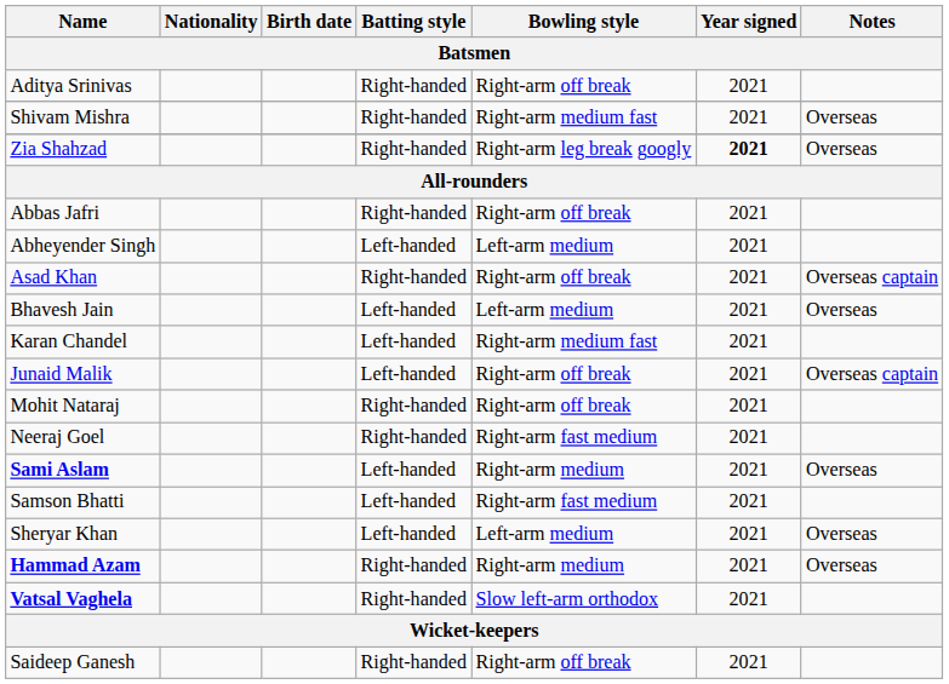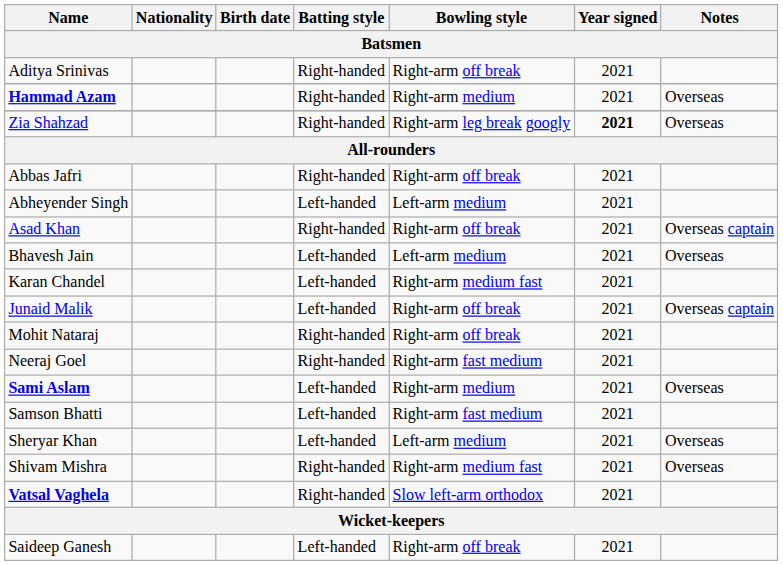 <table class="wikitable" style="font-size:85%;">
 <tr>
 <th>Name</th>
 <th>Nationality</th>
 <th>Birth date</th>
 <th>Batting style</th>
 <th>Bowling style</th>
 <th>Year signed</th>
 <th>Notes</th>
 </tr>
 <tr>
 <th colspan="7" style="text-align:center;">Batsmen</th>
 </tr>
 <tr>
 <td>Aditya Srinivas</td>
 <td></td>
 <td></td>
 <td>Right-handed</td>
 <td>Right-arm <a href='#'>off break</a></td>
 <td style="text-align:center;">2021</td>
 <td></td>
 </tr>
 <tr>
 </tr>
 <tr>
-<td>Shivam Mishra</td>
+<td><strong><a href='#'>Hammad Azam</a></strong></td>
 <td></td>
 <td></td>
 <td>Right-handed</td>
-<td>Right-arm <a href='#'>medium fast</a></td>
+<td>Right-arm <a href='#'>medium</a></td>
 <td style="text-align:center;">2021</td>
 <td>Overseas</td>
 </tr>
 <tr>
 </tr>
 <tr>
 <td><a href='#'>Zia Shahzad</a></td>
 <td></td>
 <td></td>
 <td>Right-handed</td>
 <td>Right-arm <a href='#'>leg break</a> <a href='#'>googly</a></td>
 <td style="text-align:center;"><strong>2021</strong></td>
 <td>Overseas</td>
 </tr>
 <tr>
 <th colspan="7" style="text-align:center;">All-rounders</th>
 </tr>
 <tr>
 <td>Abbas Jafri</td>
 <td></td>
 <td></td>
 <td>Right-handed</td>
 <td>Right-arm <a href='#'>off break</a></td>
 <td style="text-align:center;">2021</td>
 <td></td>
 </tr>
 <tr>
 <td>Abheyender Singh</td>
 <td></td>
 <td></td>
 <td>Left-handed</td>
 <td>Left-arm <a href='#'>medium</a></td>
 <td style="text-align:center;">2021</td>
 <td></td>
 </tr>
 <tr>
 <td><a href='#'>Asad Khan</a></td>
 <td></td>
 <td></td>
 <td>Right-handed</td>
 <td>Right-arm <a href='#'>off break</a></td>
 <td style="text-align:center;">2021</td>
 <td>Overseas <a href='#'>captain</a></td>
 </tr>
 <tr>
 <td>Bhavesh Jain</td>
 <td></td>
 <td></td>
 <td>Left-handed</td>
 <td>Left-arm <a href='#'>medium</a></td>
 <td style="text-align:center;">2021</td>
 <td>Overseas</td>
 </tr>
 <tr>
 <td>Karan Chandel</td>
 <td></td>
 <td></td>
 <td>Left-handed</td>
 <td>Right-arm <a href='#'>medium fast</a></td>
 <td style="text-align:center;">2021</td>
 <td></td>
 </tr>
 <tr>
 <td><a href='#'>Junaid Malik</a></td>
 <td></td>
 <td></td>
 <td>Left-handed</td>
 <td>Right-arm <a href='#'>off break</a></td>
 <td style="text-align:center;">2021</td>
 <td>Overseas <a href='#'>captain</a></td>
 </tr>
 <tr>
 <td>Mohit Nataraj</td>
 <td></td>
 <td></td>
 <td>Right-handed</td>
 <td>Right-arm <a href='#'>off break</a></td>
 <td style="text-align:center;">2021</td>
 <td></td>
 </tr>
 <tr>
 <td>Neeraj Goel</td>
 <td></td>
 <td></td>
 <td>Right-handed</td>
 <td>Right-arm <a href='#'>fast medium</a></td>
 <td style="text-align:center;">2021</td>
 <td></td>
 </tr>
 <tr>
 <td><strong><a href='#'>Sami Aslam</a></strong></td>
 <td></td>
 <td></td>
 <td>Left-handed</td>
 <td>Right-arm <a href='#'>medium</a></td>
 <td style="text-align:center;">2021</td>
 <td>Overseas</td>
 </tr>
 <tr>
 <td>Samson Bhatti</td>
 <td></td>
 <td></td>
 <td>Left-handed</td>
 <td>Right-arm <a href='#'>fast medium</a></td>
 <td style="text-align:center;">2021</td>
 <td></td>
 </tr>
 <tr>
 <td>Sheryar Khan</td>
 <td></td>
 <td></td>
 <td>Left-handed</td>
 <td>Left-arm <a href='#'>medium</a></td>
 <td style="text-align:center;">2021</td>
 <td>Overseas</td>
 </tr>
 <tr>
-<td><strong><a href='#'>Hammad Azam</a></strong></td>
+<td>Shivam Mishra</td>
 <td></td>
 <td></td>
 <td>Right-handed</td>
-<td>Right-arm <a href='#'>medium</a></td>
+<td>Right-arm <a href='#'>medium fast</a></td>
 <td style="text-align:center;">2021</td>
 <td>Overseas</td>
 </tr>
 <tr>
 <td><strong><a href='#'>Vatsal Vaghela</a></strong></td>
 <td></td>
 <td></td>
 <td>Right-handed</td>
 <td><a href='#'>Slow left-arm orthodox</a></td>
 <td style="text-align:center;">2021</td>
 <td></td>
 </tr>
 <tr>
 <th colspan="7" style="text-align:center;">Wicket-keepers</th>
 </tr>
 <tr>
 <td>Saideep Ganesh</td>
 <td></td>
 <td></td>
-<td>Right-handed</td>
+<td>Left-handed</td>
 <td>Right-arm <a href='#'>off break</a></td>
 <td style="text-align:center;">2021</td>
 <td></td>
 </tr>
 </table>
